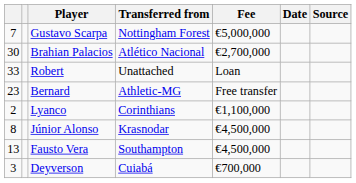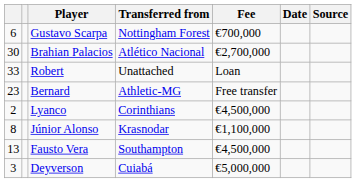 <table class="wikitable plainrowheaders sortable">
 <tr>
 <th></th>
 <th></th>
 <th>Player</th>
 <th>Transferred from</th>
 <th>Fee</th>
 <th>Date</th>
 <th>Source</th>
 </tr>
 <tr>
-<td align=center>7</td>
+<td align=center>6</td>
 <td align=center></td>
 <td> <a href='#'>Gustavo Scarpa</a></td>
 <td> <a href='#'>Nottingham Forest</a></td>
-<td>€5,000,000</td>
+<td>€700,000</td>
 <td></td>
 <td align=center></td>
 </tr>
 <tr>
 <td align=center>30</td>
 <td align=center></td>
 <td> <a href='#'>Brahian Palacios</a></td>
 <td> <a href='#'>Atlético Nacional</a></td>
 <td>€2,700,000</td>
 <td></td>
 <td align=center></td>
 </tr>
 <tr>
 <td align=center>33</td>
 <td align=center></td>
 <td> <a href='#'>Robert</a></td>
 <td>Unattached</td>
 <td>Loan</td>
 <td></td>
 <td align=center></td>
 </tr>
 <tr>
 <td align=center>23</td>
 <td align=center></td>
 <td> <a href='#'>Bernard</a></td>
 <td><a href='#'>Athletic-MG</a></td>
 <td>Free transfer</td>
 <td></td>
 <td align=center></td>
 </tr>
 <tr>
 <td align=center>2</td>
 <td align=center></td>
 <td> <a href='#'>Lyanco</a></td>
 <td><a href='#'>Corinthians</a></td>
-<td>€1,100,000</td>
+<td>€4,500,000</td>
 <td></td>
 <td align=center></td>
 </tr>
 <tr>
 <td align=center>8</td>
 <td align=center></td>
 <td> <a href='#'>Júnior Alonso</a></td>
 <td> <a href='#'>Krasnodar</a></td>
-<td>€4,500,000</td>
+<td>€1,100,000</td>
 <td></td>
 <td align=center></td>
 </tr>
 <tr>
 <td align=center>13</td>
 <td align=center></td>
 <td> <a href='#'>Fausto Vera</a></td>
 <td> <a href='#'>Southampton</a></td>
 <td>€4,500,000</td>
 <td></td>
 <td align=center></td>
 </tr>
 <tr>
 <td align=center>3</td>
 <td align=center></td>
 <td> <a href='#'>Deyverson</a></td>
 <td><a href='#'>Cuiabá</a></td>
-<td>€700,000</td>
+<td>€5,000,000</td>
 <td></td>
 <td align=center></td>
 </tr>
 </table>
